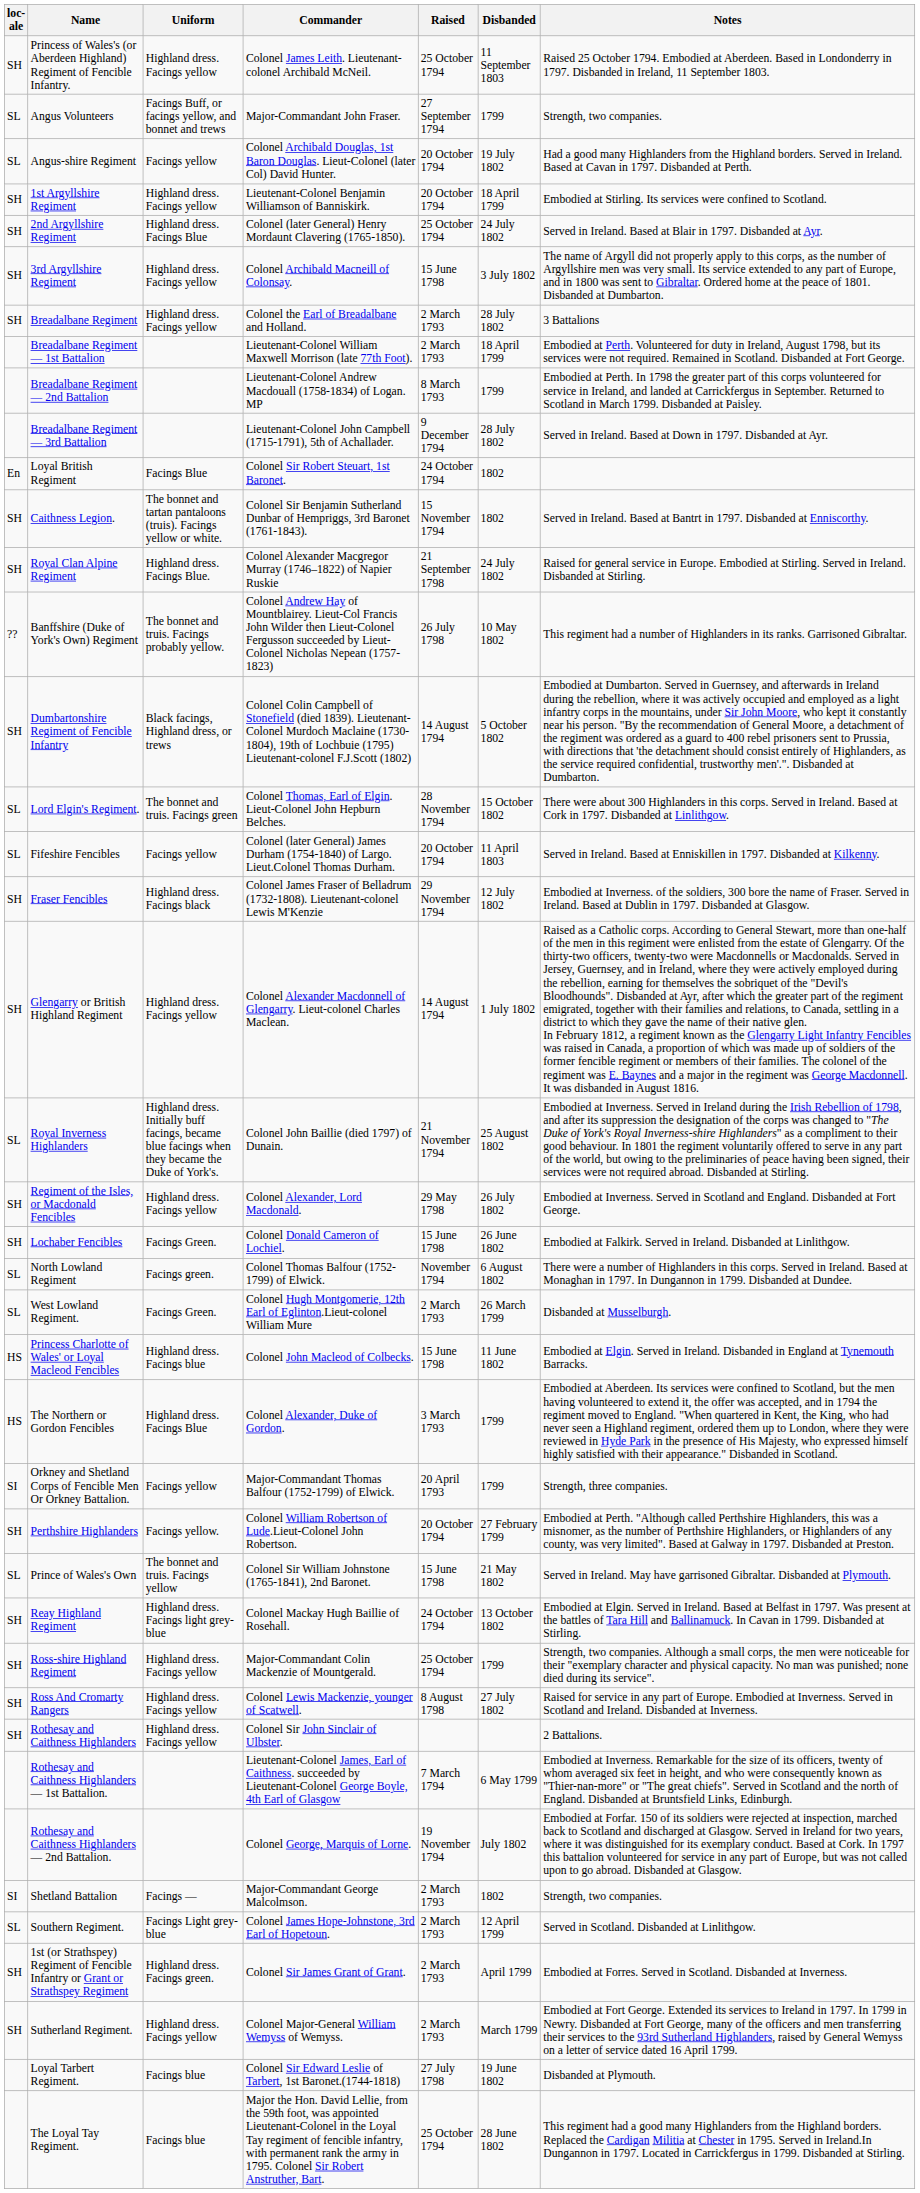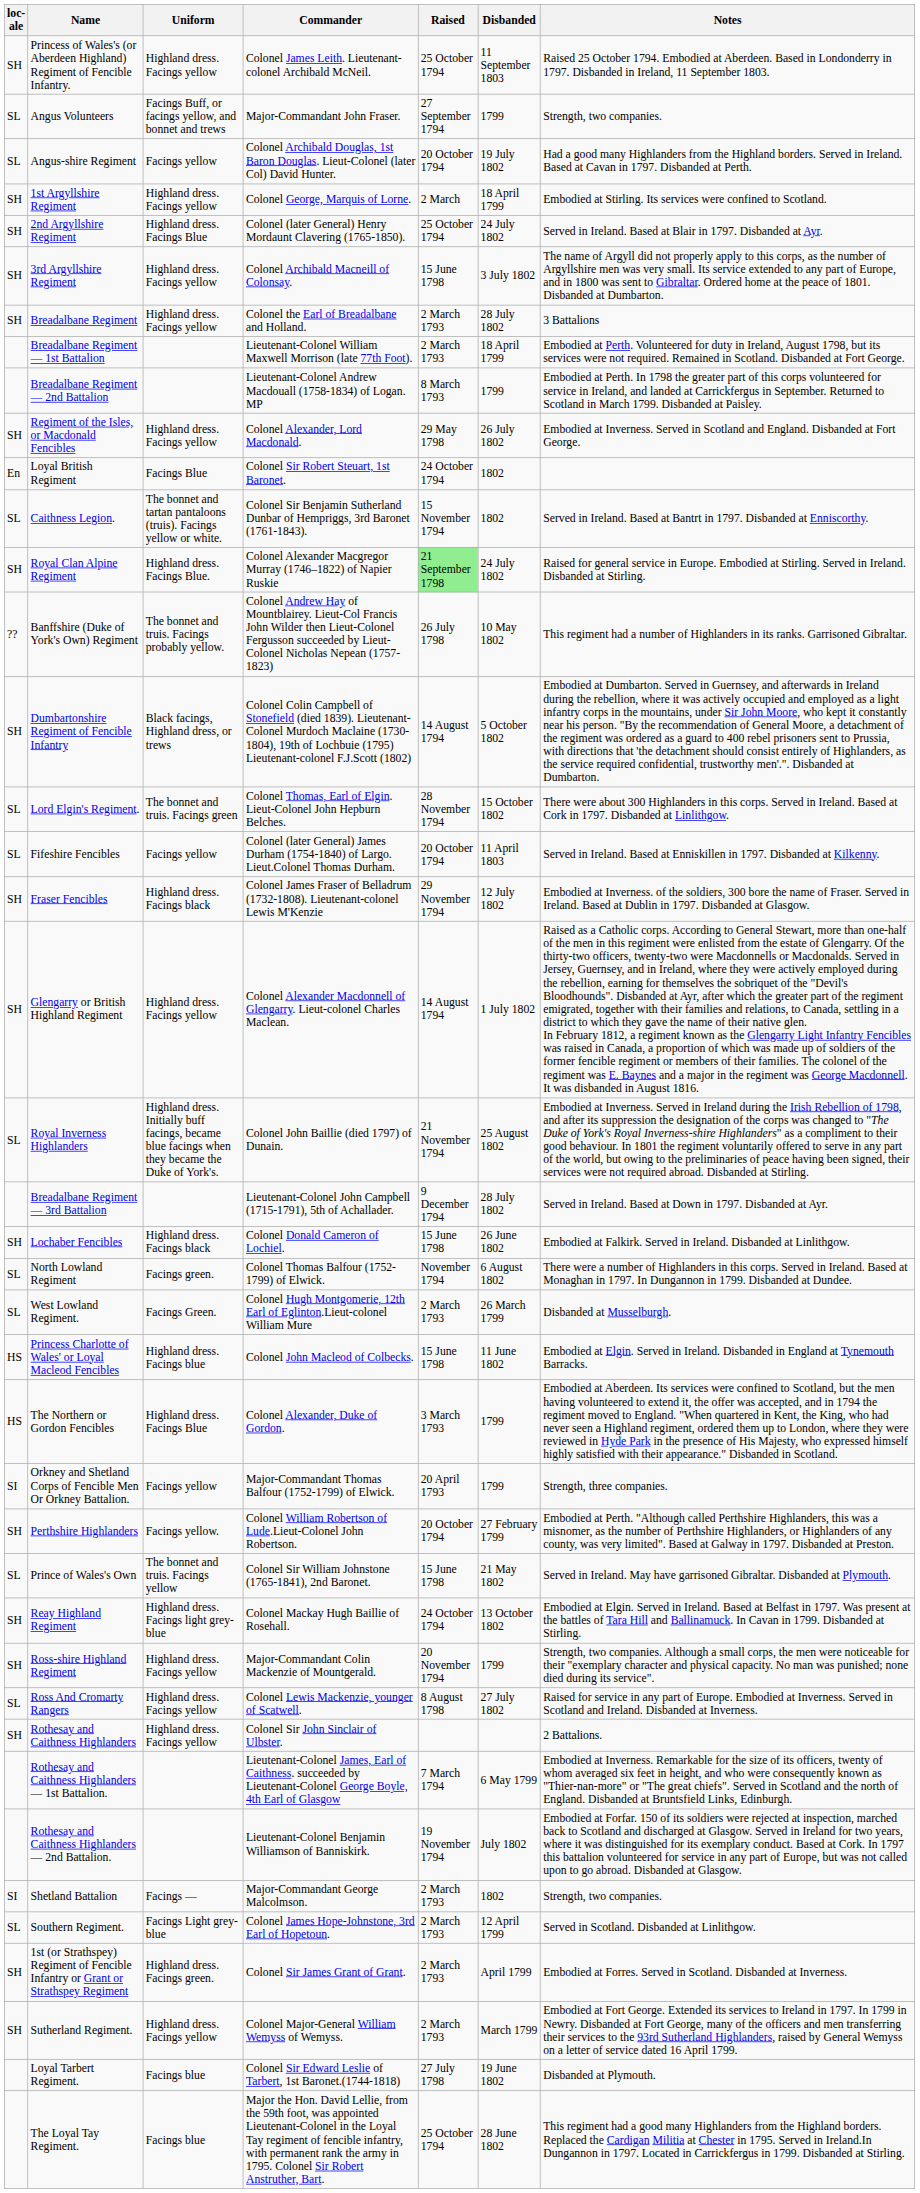 <table class="wikitable">
 <tr>
 <th>loc-<br>ale</th>
 <th>Name</th>
 <th>Uniform</th>
 <th>Commander</th>
 <th>Raised</th>
 <th>Disbanded</th>
 <th>Notes</th>
 </tr>
 <tr>
 <td>SH</td>
 <td>Princess of Wales's (or Aberdeen Highland) Regiment of Fencible Infantry.</td>
 <td>Highland dress. Facings yellow</td>
 <td>Colonel <a href='#'>James Leith</a>. Lieutenant-colonel Archibald McNeil.</td>
 <td>25 October 1794</td>
 <td>11 September 1803</td>
 <td>Raised 25 October 1794. Embodied at Aberdeen. Based in Londonderry in 1797. Disbanded in Ireland, 11 September 1803.</td>
 </tr>
 <tr>
 <td>SL</td>
 <td>Angus Volunteers</td>
 <td>Facings Buff, or facings yellow, and bonnet and trews </td>
 <td>Major-Commandant John Fraser.</td>
 <td>27 September 1794</td>
 <td>1799</td>
 <td>Strength, two companies.</td>
 </tr>
 <tr>
 <td>SL</td>
 <td>Angus-shire Regiment</td>
 <td>Facings yellow</td>
 <td>Colonel <a href='#'>Archibald Douglas, 1st Baron Douglas</a>. Lieut-Colonel (later Col) David Hunter.</td>
 <td>20 October 1794</td>
 <td>19 July 1802</td>
 <td>Had a good many Highlanders from the Highland borders. Served in Ireland. Based at Cavan in 1797. Disbanded at Perth.</td>
 </tr>
 <tr>
 <td>SH</td>
 <td><a href='#'>1st Argyllshire Regiment</a></td>
 <td>Highland dress. Facings yellow</td>
-<td>Lieutenant-Colonel Benjamin Williamson of Banniskirk.</td>
-<td>20 October 1794</td>
+<td>Colonel <a href='#'>George, Marquis of Lorne</a>.</td>
+<td>2 March</td>
 <td>18 April 1799</td>
 <td>Embodied at Stirling. Its services were confined to Scotland.</td>
 </tr>
 <tr>
 <td>SH</td>
 <td><a href='#'>2nd Argyllshire Regiment</a></td>
 <td>Highland dress. Facings Blue</td>
 <td>Colonel (later General) Henry Mordaunt Clavering (1765-1850).</td>
 <td>25 October 1794</td>
 <td>24 July 1802</td>
 <td>Served in Ireland. Based at Blair in 1797. Disbanded at <a href='#'>Ayr</a>.</td>
 </tr>
 <tr>
 <td>SH</td>
 <td><a href='#'>3rd Argyllshire Regiment</a></td>
 <td>Highland dress. Facings yellow</td>
 <td>Colonel <a href='#'>Archibald Macneill of Colonsay</a>.</td>
 <td>15 June 1798</td>
 <td>3 July 1802</td>
 <td>The name of Argyll did not properly apply to this corps, as the number of Argyllshire men was very small. Its service extended to any part of Europe,  and in 1800 was sent to <a href='#'>Gibraltar</a>. Ordered home at the peace of 1801. Disbanded at Dumbarton.</td>
 </tr>
 <tr>
 <td>SH</td>
 <td><a href='#'>Breadalbane Regiment</a></td>
 <td>Highland dress. Facings yellow</td>
 <td>Colonel the <a href='#'>Earl of Breadalbane</a> and Holland.</td>
 <td>2 March 1793</td>
 <td>28 July 1802</td>
 <td>3 Battalions</td>
 </tr>
 <tr>
 <td></td>
 <td><a href='#'>Breadalbane Regiment — 1st Battalion</a></td>
 <td></td>
 <td>Lieutenant-Colonel William Maxwell Morrison (late <a href='#'>77th Foot</a>).</td>
 <td>2 March 1793</td>
 <td>18 April 1799</td>
 <td>Embodied at <a href='#'>Perth</a>. Volunteered for duty in Ireland, August 1798, but its services were not required. Remained in Scotland. Disbanded at Fort George.</td>
 </tr>
 <tr>
 <td></td>
 <td><a href='#'>Breadalbane Regiment — 2nd Battalion</a></td>
 <td></td>
 <td>Lieutenant-Colonel Andrew Macdouall (1758-1834) of Logan. MP</td>
 <td>8 March 1793</td>
 <td>1799</td>
 <td>Embodied at Perth. In 1798 the greater part of this corps volunteered for service in Ireland, and landed at Carrickfergus in September. Returned to Scotland in March 1799. Disbanded at Paisley.</td>
 </tr>
 <tr>
-<td></td>
-<td><a href='#'>Breadalbane Regiment — 3rd Battalion</a></td>
-<td></td>
-<td>Lieutenant-Colonel John Campbell (1715-1791), 5th of Achallader.</td>
-<td>9 December 1794</td>
-<td>28 July 1802</td>
-<td>Served in Ireland. Based at Down in 1797. Disbanded at Ayr.</td>
+<td>SH</td>
+<td><a href='#'>Regiment of the Isles, or Macdonald Fencibles</a></td>
+<td>Highland dress. Facings yellow</td>
+<td>Colonel <a href='#'>Alexander, Lord Macdonald</a>.</td>
+<td>29 May 1798</td>
+<td>26 July 1802</td>
+<td>Embodied at Inverness. Served in Scotland and England. Disbanded at Fort George.</td>
 </tr>
 <tr>
 <td>En</td>
 <td>Loyal British Regiment</td>
 <td>Facings Blue</td>
 <td>Colonel <a href='#'>Sir Robert Steuart, 1st Baronet</a>.</td>
 <td>24 October 1794</td>
 <td>1802</td>
 <td></td>
 </tr>
 <tr>
-<td>SH</td>
+<td>SL</td>
 <td><a href='#'>Caithness Legion</a>.</td>
 <td>The bonnet and tartan pantaloons (truis). Facings yellow or white.</td>
 <td>Colonel Sir Benjamin Sutherland Dunbar of Hempriggs, 3rd Baronet (1761-1843).</td>
 <td>15 November 1794</td>
 <td>1802</td>
 <td>Served in Ireland. Based at Bantrt in 1797. Disbanded at <a href='#'>Enniscorthy</a>.</td>
 </tr>
 <tr>
 <td>SH</td>
 <td><a href='#'>Royal Clan Alpine Regiment</a></td>
 <td>Highland dress. Facings Blue.</td>
 <td>Colonel Alexander Macgregor Murray (1746–1822) of Napier Ruskie</td>
-<td>21 September 1798</td>
+<td style="background: lightgreen;">21 September 1798</td>
 <td>24 July 1802</td>
 <td>Raised for general service in Europe. Embodied at Stirling. Served in Ireland. Disbanded at Stirling.</td>
 </tr>
 <tr>
 <td>??</td>
 <td>Banffshire (Duke of York's Own) Regiment</td>
 <td>The bonnet and truis. Facings probably yellow.</td>
 <td>Colonel <a href='#'>Andrew Hay</a> of Mountblairey. Lieut-Col Francis John Wilder  then  Lieut-Colonel Fergusson succeeded by Lieut-Colonel Nicholas Nepean (1757-1823)</td>
 <td>26 July 1798</td>
 <td>10 May 1802</td>
 <td>This regiment had a number of Highlanders in its ranks. Garrisoned Gibraltar.</td>
 </tr>
 <tr>
 <td>SH</td>
 <td><a href='#'>Dumbartonshire Regiment of Fencible Infantry</a></td>
 <td>Black facings, Highland dress,  or trews </td>
 <td>Colonel Colin Campbell of <a href='#'>Stonefield</a> (died 1839). Lieutenant-Colonel Murdoch Maclaine (1730-1804), 19th of Lochbuie (1795)<br>Lieutenant-colonel F.J.Scott (1802)</td>
 <td>14 August 1794</td>
 <td>5 October 1802</td>
 <td>Embodied at Dumbarton. Served in Guernsey, and afterwards in Ireland during the rebellion, where it was actively occupied and employed as a light infantry corps in the mountains, under <a href='#'>Sir John Moore</a>, who kept it constantly near his person. "By the recommendation of General Moore, a detachment of the regiment was ordered as a guard to 400 rebel prisoners sent to Prussia, with directions that 'the detachment should consist entirely of Highlanders, as the service required confidential, trustworthy men'.". Disbanded at Dumbarton.</td>
 </tr>
 <tr>
 <td>SL</td>
 <td><a href='#'>Lord Elgin's Regiment</a>.</td>
 <td>The bonnet and truis. Facings green</td>
 <td>Colonel <a href='#'>Thomas, Earl of Elgin</a>. Lieut-Colonel John Hepburn Belches.</td>
 <td>28 November 1794</td>
 <td>15 October 1802</td>
 <td>There were about 300 Highlanders in this corps. Served in Ireland. Based at Cork in 1797. Disbanded at <a href='#'>Linlithgow</a>.</td>
 </tr>
 <tr>
 <td>SL</td>
 <td>Fifeshire Fencibles</td>
 <td>Facings yellow</td>
 <td>Colonel (later General) James Durham (1754-1840) of Largo. Lieut.Colonel Thomas Durham.</td>
 <td>20 October 1794</td>
 <td>11 April 1803</td>
 <td>Served in Ireland. Based at Enniskillen in 1797. Disbanded at <a href='#'>Kilkenny</a>.</td>
 </tr>
 <tr>
 <td>SH</td>
 <td><a href='#'>Fraser Fencibles</a></td>
 <td>Highland dress. Facings black</td>
 <td>Colonel James Fraser of Belladrum (1732-1808). Lieutenant-colonel Lewis M'Kenzie</td>
 <td>29 November 1794</td>
 <td>12 July 1802</td>
 <td>Embodied at Inverness. of the soldiers, 300 bore the name of Fraser. Served in Ireland. Based at Dublin in 1797. Disbanded at Glasgow.</td>
 </tr>
 <tr>
 <td>SH</td>
 <td><a href='#'>Glengarry</a> or British Highland Regiment</td>
 <td>Highland dress. Facings yellow</td>
 <td>Colonel <a href='#'>Alexander Macdonnell of Glengarry</a>. Lieut-colonel Charles Maclean.</td>
 <td>14 August 1794</td>
 <td>1 July 1802</td>
 <td>Raised as a Catholic corps. According to General Stewart, more than one-half of the men in this regiment were enlisted from the estate of Glengarry. Of the thirty-two officers, twenty-two were Macdonnells or Macdonalds. Served in Jersey, Guernsey, and in Ireland, where they were actively employed during the rebellion, earning for themselves the sobriquet of the "Devil's Bloodhounds". Disbanded at Ayr, after which the greater part of the regiment emigrated, together with their families and relations, to Canada, settling in a district to which they gave the name of their native glen.<br>In February 1812, a regiment known as the <a href='#'>Glengarry Light Infantry Fencibles</a> was raised in Canada, a proportion of which was made up of soldiers of the former fencible regiment or members of their families.  The colonel of the regiment was <a href='#'>E. Baynes</a> and a major in the regiment was <a href='#'>George Macdonnell</a>. It was disbanded in August 1816.</td>
 </tr>
 <tr>
 <td>SL</td>
 <td><a href='#'>Royal Inverness Highlanders</a></td>
 <td>Highland dress. Initially buff facings, became blue facings when they became the Duke of York's.</td>
 <td>Colonel John Baillie (died 1797) of Dunain.</td>
 <td>21 November 1794</td>
 <td>25 August 1802</td>
 <td>Embodied at Inverness. Served in Ireland during the <a href='#'>Irish Rebellion of 1798</a>, and after its suppression the designation of the corps was changed to "<em>The Duke of York's Royal Inverness-shire Highlanders</em>" as a compliment to their good behaviour. In 1801 the regiment voluntarily offered to serve in any part of the world, but owing to the preliminaries of peace having been signed, their services were not required abroad. Disbanded at Stirling.</td>
 </tr>
 <tr>
-<td>SH</td>
-<td><a href='#'>Regiment of the Isles, or Macdonald Fencibles</a></td>
-<td>Highland dress. Facings yellow</td>
-<td>Colonel <a href='#'>Alexander, Lord Macdonald</a>.</td>
-<td>29 May 1798</td>
-<td>26 July 1802</td>
-<td>Embodied at Inverness. Served in Scotland and England. Disbanded at Fort George.</td>
+<td></td>
+<td><a href='#'>Breadalbane Regiment — 3rd Battalion</a></td>
+<td></td>
+<td>Lieutenant-Colonel John Campbell (1715-1791), 5th of Achallader.</td>
+<td>9 December 1794</td>
+<td>28 July 1802</td>
+<td>Served in Ireland. Based at Down in 1797. Disbanded at Ayr.</td>
 </tr>
 <tr>
 <td>SH</td>
 <td><a href='#'>Lochaber Fencibles</a></td>
-<td>Facings Green.</td>
+<td>Highland dress. Facings black</td>
 <td>Colonel <a href='#'>Donald Cameron of Lochiel</a>.</td>
 <td>15 June  1798</td>
 <td>26 June 1802</td>
 <td>Embodied at Falkirk. Served in Ireland. Disbanded at Linlithgow.</td>
 </tr>
 <tr>
 <td>SL</td>
 <td>North Lowland Regiment</td>
 <td>Facings green.</td>
 <td>Colonel Thomas Balfour (1752-1799) of Elwick.</td>
 <td>November 1794</td>
 <td>6 August 1802</td>
 <td>There were a number of Highlanders in this corps. Served in Ireland. Based at Monaghan in 1797. In Dungannon in 1799. Disbanded at Dundee.</td>
 </tr>
 <tr>
 <td>SL</td>
 <td>West Lowland Regiment.</td>
 <td>Facings Green.</td>
 <td>Colonel <a href='#'>Hugh Montgomerie, 12th Earl of Eglinton</a>.Lieut-colonel William Mure</td>
 <td>2 March 1793</td>
 <td>26 March 1799</td>
 <td>Disbanded at <a href='#'>Musselburgh</a>.</td>
 </tr>
 <tr>
 <td>HS</td>
 <td><a href='#'>Princess Charlotte of Wales' or Loyal Macleod Fencibles</a></td>
 <td>Highland dress. Facings blue</td>
 <td>Colonel <a href='#'>John Macleod of Colbecks</a>.</td>
 <td>15 June 1798</td>
 <td>11 June 1802</td>
 <td>Embodied at <a href='#'>Elgin</a>. Served in Ireland. Disbanded in England at <a href='#'>Tynemouth</a> Barracks.</td>
 </tr>
 <tr>
 <td>HS</td>
 <td>The Northern or Gordon Fencibles</td>
 <td>Highland dress. Facings Blue</td>
 <td>Colonel <a href='#'>Alexander, Duke of Gordon</a>.</td>
 <td>3 March 1793</td>
 <td>1799</td>
 <td>Embodied at Aberdeen. Its services were confined to Scotland, but the men having volunteered to extend it, the offer was accepted, and in 1794 the regiment moved to England. "When quartered in Kent, the King, who had never seen a Highland regiment, ordered them up to London, where they were reviewed in <a href='#'>Hyde Park</a> in the presence of His Majesty, who expressed himself highly satisfied with their appearance." Disbanded in Scotland.</td>
 </tr>
 <tr>
 <td>SI</td>
 <td>Orkney and Shetland Corps of Fencible Men Or Orkney Battalion.</td>
 <td>Facings yellow</td>
 <td>Major-Commandant Thomas Balfour (1752-1799) of Elwick.</td>
 <td>20 April 1793</td>
 <td>1799</td>
 <td>Strength, three companies.</td>
 </tr>
 <tr>
 <td>SH</td>
 <td><a href='#'>Perthshire Highlanders</a></td>
 <td>Facings yellow.</td>
 <td>Colonel <a href='#'>William Robertson of Lude</a>.Lieut-Colonel John Robertson.</td>
 <td>20 October 1794</td>
 <td>27 February 1799</td>
 <td>Embodied at Perth. "Although called Perthshire Highlanders, this was a misnomer, as the number of Perthshire Highlanders, or Highlanders of any county, was very limited". Based at Galway in 1797. Disbanded at Preston.</td>
 </tr>
 <tr>
 <td>SL</td>
 <td>Prince of Wales's Own</td>
 <td>The bonnet and truis. Facings yellow</td>
 <td>Colonel Sir William Johnstone (1765-1841), 2nd Baronet.</td>
 <td>15 June 1798</td>
 <td>21 May 1802</td>
 <td>Served in Ireland. May have garrisoned Gibraltar. Disbanded at <a href='#'>Plymouth</a>.</td>
 </tr>
 <tr>
 <td>SH</td>
 <td><a href='#'>Reay Highland Regiment</a></td>
 <td>Highland dress. Facings light grey-blue</td>
 <td>Colonel Mackay Hugh Baillie of Rosehall.</td>
 <td>24 October 1794</td>
 <td>13 October 1802</td>
 <td>Embodied at Elgin. Served in Ireland. Based at Belfast in 1797. Was present at the battles of <a href='#'>Tara Hill</a> and <a href='#'>Ballinamuck</a>. In Cavan in 1799. Disbanded at Stirling.</td>
 </tr>
 <tr>
 <td>SH</td>
 <td><a href='#'>Ross-shire Highland Regiment</a></td>
 <td>Highland dress. Facings yellow</td>
 <td>Major-Commandant Colin Mackenzie of Mountgerald.</td>
-<td>25 October 1794</td>
+<td>20 November 1794</td>
 <td>1799</td>
 <td>Strength, two companies. Although a small corps, the men were noticeable for their "exemplary character and physical capacity. No man was punished; none died during its service".</td>
 </tr>
 <tr>
-<td>SH</td>
+<td>SL</td>
 <td><a href='#'>Ross And Cromarty Rangers</a></td>
 <td>Highland dress. Facings yellow</td>
 <td>Colonel <a href='#'>Lewis Mackenzie, younger of Scatwell</a>.</td>
 <td>8 August 1798</td>
 <td>27 July 1802</td>
 <td>Raised for service in any part of Europe. Embodied at Inverness. Served in Scotland and Ireland. Disbanded at Inverness.</td>
 </tr>
 <tr>
 <td>SH</td>
 <td><a href='#'>Rothesay and Caithness Highlanders</a></td>
 <td>Highland dress. Facings yellow</td>
 <td>Colonel Sir <a href='#'>John Sinclair of Ulbster</a>.</td>
 <td></td>
 <td></td>
 <td>2 Battalions.</td>
 </tr>
 <tr>
 <td></td>
 <td><a href='#'>Rothesay and Caithness Highlanders</a> — 1st Battalion.</td>
 <td></td>
 <td>Lieutenant-Colonel <a href='#'>James, Earl of Caithness</a>. succeeded by Lieutenant-Colonel <a href='#'>George Boyle, 4th Earl of Glasgow</a></td>
 <td>7 March 1794</td>
 <td>6 May 1799</td>
 <td>Embodied at Inverness. Remarkable for the size of its officers, twenty of whom averaged six feet in height, and who were consequently known as "Thier-nan-more" or "The great chiefs". Served in Scotland and the north of England. Disbanded at Bruntsfield Links, Edinburgh.</td>
 </tr>
 <tr>
 <td></td>
 <td><a href='#'>Rothesay and Caithness Highlanders</a> — 2nd Battalion.</td>
 <td></td>
-<td>Colonel <a href='#'>George, Marquis of Lorne</a>.</td>
+<td>Lieutenant-Colonel Benjamin Williamson of Banniskirk.</td>
 <td>19 November 1794</td>
 <td>July 1802</td>
 <td>Embodied at Forfar. 150 of its soldiers were rejected at inspection, marched back to Scotland and discharged at Glasgow. Served in Ireland for two years, where it was distinguished for its exemplary conduct. Based at Cork. In 1797 this battalion volunteered for service in any part of Europe, but was not called upon to go abroad. Disbanded at Glasgow.</td>
 </tr>
 <tr>
 <td>SI</td>
 <td>Shetland Battalion</td>
 <td>Facings —</td>
 <td>Major-Commandant George Malcolmson.</td>
 <td>2 March 1793</td>
 <td>1802</td>
 <td>Strength, two companies.</td>
 </tr>
 <tr>
 <td>SL</td>
 <td>Southern Regiment.</td>
 <td>Facings Light grey-blue</td>
 <td>Colonel <a href='#'>James Hope-Johnstone, 3rd Earl of Hopetoun</a>.</td>
 <td>2 March 1793</td>
 <td>12 April 1799</td>
 <td>Served in Scotland. Disbanded at Linlithgow.</td>
 </tr>
 <tr>
 <td>SH</td>
 <td>1st (or Strathspey) Regiment of Fencible Infantry or <a href='#'>Grant or Strathspey Regiment</a></td>
 <td>Highland dress. Facings green.</td>
 <td>Colonel <a href='#'>Sir James Grant of Grant</a>.</td>
 <td>2 March 1793</td>
 <td>April 1799</td>
 <td>Embodied at Forres. Served in Scotland. Disbanded at Inverness.</td>
 </tr>
 <tr>
 <td>SH</td>
 <td>Sutherland Regiment.</td>
 <td>Highland dress. Facings yellow</td>
 <td>Colonel Major-General <a href='#'>William Wemyss</a> of Wemyss.</td>
 <td>2 March 1793</td>
 <td>March 1799</td>
 <td>Embodied at Fort George. Extended its services to Ireland in 1797. In 1799 in Newry. Disbanded at Fort George, many of the officers and men transferring their services to the <a href='#'>93rd Sutherland Highlanders</a>, raised by General Wemyss on a letter of service dated 16 April 1799.</td>
 </tr>
 <tr>
 <td></td>
 <td>Loyal Tarbert Regiment.</td>
 <td>Facings blue</td>
 <td>Colonel <a href='#'>Sir Edward Leslie</a> of <a href='#'>Tarbert</a>, 1st Baronet.(1744-1818)</td>
 <td>27 July 1798</td>
 <td>19 June 1802</td>
 <td>Disbanded at Plymouth.</td>
 </tr>
 <tr>
 <td></td>
 <td>The Loyal Tay Regiment.</td>
 <td>Facings blue</td>
 <td>Major the Hon. David Lellie, from the 59th foot, was appointed Lieutenant-Colonel in the Loyal Tay regiment of fencible infantry, with permanent rank the army in 1795. Colonel <a href='#'>Sir Robert Anstruther, Bart</a>.</td>
 <td>25 October 1794</td>
 <td>28 June 1802</td>
 <td>This regiment had a good many Highlanders from the Highland borders. Replaced the <a href='#'>Cardigan</a> <a href='#'>Militia</a> at <a href='#'>Chester</a> in 1795. Served in Ireland.In Dungannon in 1797. Located in Carrickfergus in 1799. Disbanded at Stirling.</td>
 </tr>
 </table>
